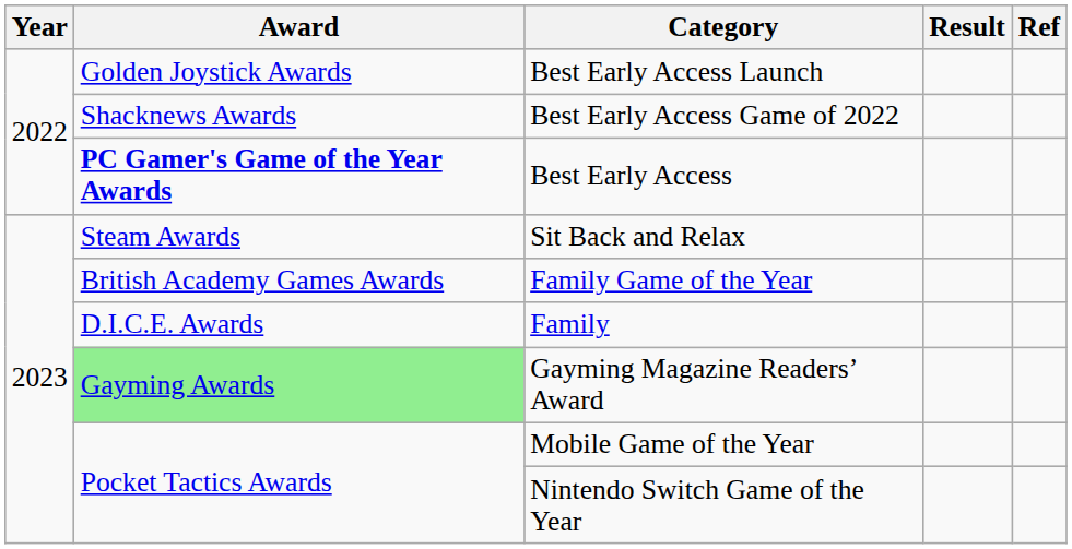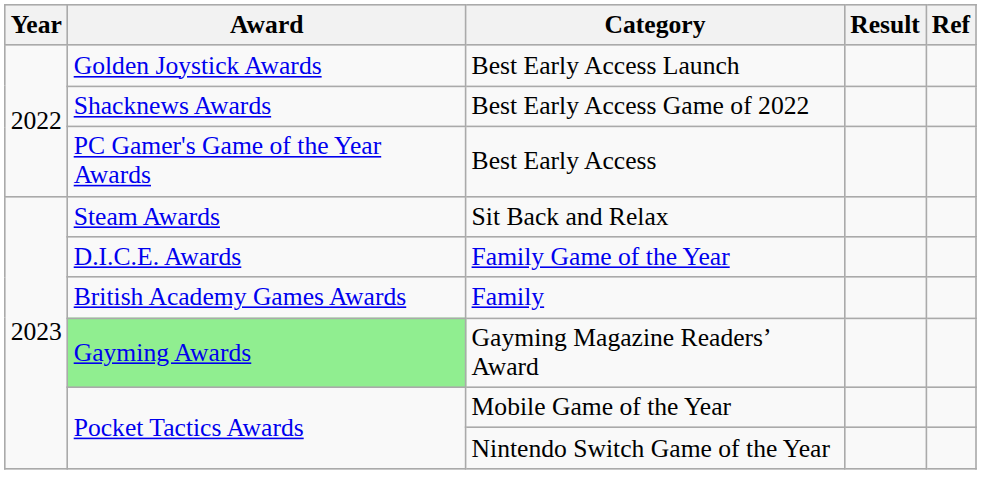 <table class="wikitable">
 <tr>
 <th>Year</th>
 <th>Award</th>
 <th>Category</th>
 <th>Result</th>
 <th>Ref</th>
 </tr>
 <tr>
 <td rowspan="3" style="text-align:center;">2022</td>
 <td><a href='#'>Golden Joystick Awards</a></td>
 <td>Best Early Access Launch</td>
 <td></td>
 <td style="text-align:center;"></td>
 </tr>
 <tr>
 <td><a href='#'>Shacknews Awards</a></td>
 <td>Best Early Access Game of 2022</td>
 <td></td>
 <td></td>
 </tr>
 <tr>
-<td><strong><a href='#'>PC Gamer's Game of the Year Awards</a></strong></td>
+<td><a href='#'>PC Gamer's Game of the Year Awards</a></td>
 <td>Best Early Access</td>
 <td></td>
 <td></td>
 </tr>
 <tr>
 <td rowspan="6" style="text-align:center;">2023</td>
 <td><a href='#'>Steam Awards</a></td>
 <td>Sit Back and Relax</td>
 <td></td>
 <td style="text-align:center;"></td>
 </tr>
 <tr>
-<td><a href='#'>British Academy Games Awards</a></td>
+<td><a href='#'>D.I.C.E. Awards</a></td>
 <td><a href='#'>Family Game of the Year</a></td>
 <td></td>
 <td style="text-align:center;"></td>
 </tr>
 <tr>
-<td><a href='#'>D.I.C.E. Awards</a></td>
+<td><a href='#'>British Academy Games Awards</a></td>
 <td><a href='#'>Family</a></td>
 <td></td>
 <td style="text-align:center;"></td>
 </tr>
 <tr>
 <td style="background: lightgreen;"><a href='#'>Gayming Awards</a></td>
 <td>Gayming Magazine Readers’ Award</td>
 <td></td>
 <td></td>
 </tr>
 <tr>
 <td rowspan="2"><a href='#'>Pocket Tactics Awards</a></td>
 <td>Mobile Game of the Year</td>
 <td></td>
 <td></td>
 </tr>
 <tr>
 <td>Nintendo Switch Game of the Year</td>
 <td></td>
 <td></td>
 </tr>
 </table>
